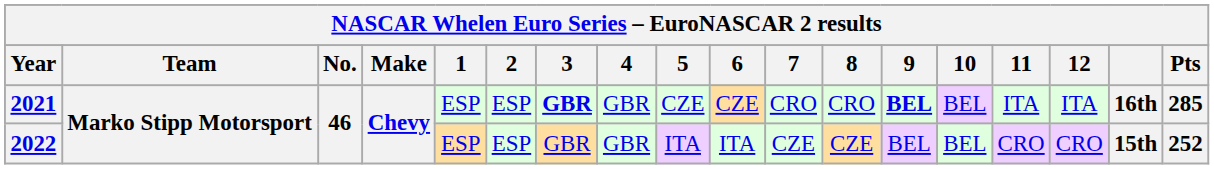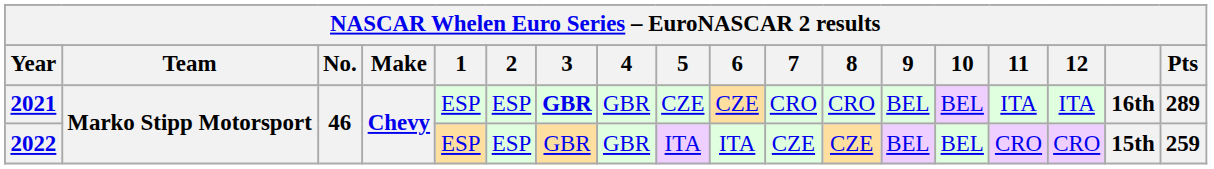 <table class="wikitable" style="text-align:center; font-size:75%">
 <tr>
 <th colspan=21><a href='#'>NASCAR Whelen Euro Series</a> – EuroNASCAR 2 results</th>
 </tr>
 <tr>
 <th>Year</th>
 <th>Team</th>
 <th>No.</th>
 <th>Make</th>
 <th>1</th>
 <th>2</th>
 <th>3</th>
 <th>4</th>
 <th>5</th>
 <th>6</th>
 <th>7</th>
 <th>8</th>
 <th>9</th>
 <th>10</th>
 <th>11</th>
 <th>12</th>
 <th></th>
 <th>Pts</th>
 </tr>
 <tr>
 <th><a href='#'>2021</a></th>
 <th rowspan=2>Marko Stipp Motorsport</th>
 <th rowspan=2>46</th>
 <th rowspan=2><a href='#'>Chevy</a></th>
 <td style="background-color:#DFFFDF"><a href='#'>ESP</a><br></td>
 <td style="background-color:#DFFFDF"><a href='#'>ESP</a><br></td>
 <td style="background-color:#DFFFDF"><strong><a href='#'>GBR</a><br></strong></td>
 <td style="background-color:#DFFFDF"><a href='#'>GBR</a><br></td>
 <td style="background-color:#DFFFDF"><a href='#'>CZE</a><br></td>
 <td style="background-color:#FFDF9F"><a href='#'>CZE</a><br></td>
 <td style="background-color:#DFFFDF"><a href='#'>CRO</a><br></td>
 <td style="background-color:#DFFFDF"><a href='#'>CRO</a><br></td>
-<td style="background-color:#DFFFDF"><strong><a href='#'>BEL</a><br></strong></td>
+<td style="background-color:#DFFFDF"><a href='#'>BEL</a><br></td>
 <td style="background-color:#EFCFFF"><a href='#'>BEL</a><br></td>
 <td style="background-color:#DFFFDF"><a href='#'>ITA</a><br></td>
 <td style="background-color:#DFFFDF"><a href='#'>ITA</a><br></td>
 <th>16th</th>
-<th>285</th>
+<th>289</th>
 </tr>
 <tr>
 <th><a href='#'>2022</a></th>
 <td style="background-color:#FFDF9F"><a href='#'>ESP</a><br></td>
 <td style="background-color:#DFFFDF"><a href='#'>ESP</a><br></td>
 <td style="background-color:#FFDF9F"><a href='#'>GBR</a><br></td>
 <td style="background-color:#DFFFDF"><a href='#'>GBR</a><br></td>
 <td style="background-color:#EFCFFF"><a href='#'>ITA</a><br></td>
 <td style="background-color:#DFFFDF"><a href='#'>ITA</a><br></td>
 <td style="background-color:#DFFFDF"><a href='#'>CZE</a><br></td>
 <td style="background-color:#FFDF9F"><a href='#'>CZE</a><br></td>
 <td style="background-color:#EFCFFF"><a href='#'>BEL</a><br></td>
 <td style="background-color:#DFFFDF"><a href='#'>BEL</a><br></td>
 <td style="background-color:#EFCFFF"><a href='#'>CRO</a><br></td>
 <td style="background-color:#EFCFFF"><a href='#'>CRO</a><br></td>
 <th>15th</th>
-<th>252</th>
+<th>259</th>
 </tr>
 </table>
